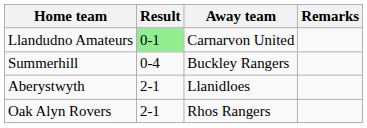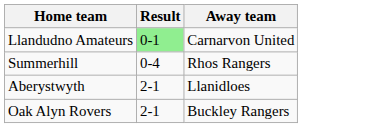 <table class="wikitable">
 <tr>
 <th>Home team</th>
 <th>Result</th>
 <th>Away team</th>
-<th>Remarks</th>
 </tr>
 <tr>
 <td>Llandudno Amateurs</td>
 <td style="background: lightgreen;">0-1</td>
 <td>Carnarvon United</td>
-<td></td>
 </tr>
 <tr>
 <td>Summerhill</td>
 <td>0-4</td>
-<td>Buckley Rangers</td>
-<td></td>
+<td>Rhos Rangers</td>
 </tr>
 <tr>
 <td>Aberystwyth</td>
 <td>2-1</td>
 <td>Llanidloes</td>
-<td></td>
 </tr>
 <tr>
 <td>Oak Alyn Rovers</td>
 <td>2-1</td>
-<td>Rhos Rangers</td>
-<td></td>
+<td>Buckley Rangers</td>
 </tr>
 </table>
